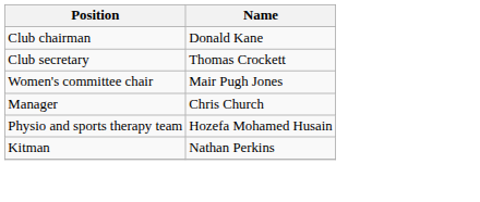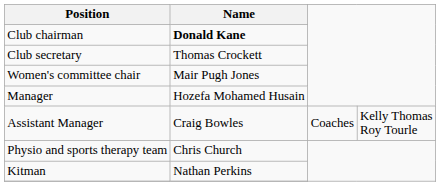 <table class=wikitable>
 <tr>
 <th>Position</th>
 <th>Name</th>
 </tr>
 <tr>
 <td>Club chairman</td>
-<td> Donald Kane</td>
+<td><strong> Donald Kane</strong></td>
 </tr>
 <tr>
 <td>Club secretary</td>
 <td> Thomas Crockett</td>
 </tr>
 <tr>
 <td>Women's committee chair</td>
 <td> Mair Pugh Jones</td>
 </tr>
 <tr>
 <td>Manager</td>
-<td> Chris Church</td>
+<td> Hozefa Mohamed Husain</td>
+</tr>
+<tr>
+<td>Assistant Manager</td>
+<td> Craig Bowles</td>
+<td>Coaches</td>
+<td> Kelly Thomas<br> Roy Tourle</td>
 </tr>
 <tr>
 <td>Physio and sports therapy team</td>
-<td> Hozefa Mohamed Husain</td>
+<td> Chris Church</td>
 </tr>
 <tr>
 <td>Kitman</td>
 <td> Nathan Perkins</td>
 </tr>
 <tr>
 </tr>
 </table>
